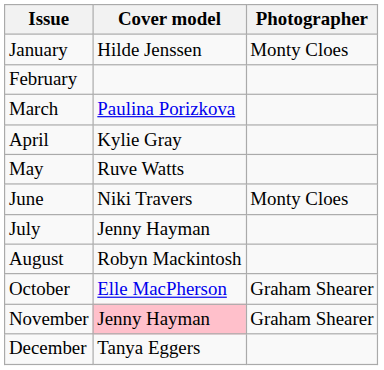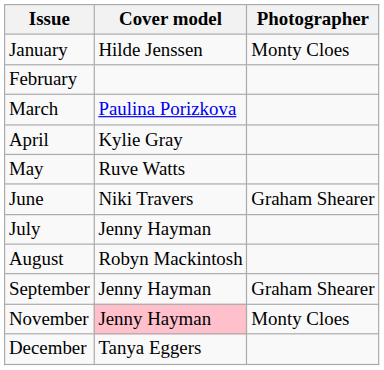 <table class="wikitable">
 <tr>
 <th>Issue</th>
 <th>Cover model</th>
 <th>Photographer</th>
 </tr>
 <tr>
 <td>January</td>
 <td>Hilde Jenssen</td>
 <td>Monty Cloes</td>
 </tr>
 <tr>
 <td>February</td>
 <td></td>
 <td></td>
 </tr>
 <tr>
 <td>March</td>
 <td><a href='#'>Paulina Porizkova</a></td>
 <td></td>
 </tr>
 <tr>
 <td>April</td>
 <td>Kylie Gray</td>
 <td></td>
 </tr>
 <tr>
 <td>May</td>
 <td>Ruve Watts</td>
 <td></td>
 </tr>
 <tr>
 <td>June</td>
 <td>Niki Travers</td>
-<td>Monty Cloes</td>
+<td>Graham Shearer</td>
 </tr>
 <tr>
 <td>July</td>
 <td>Jenny Hayman</td>
 <td></td>
 </tr>
 <tr>
 <td>August</td>
 <td>Robyn Mackintosh</td>
 <td></td>
 </tr>
 <tr>
-<td>October</td>
-<td><a href='#'>Elle MacPherson</a></td>
+<td>September</td>
+<td>Jenny Hayman</td>
 <td>Graham Shearer</td>
 </tr>
 <tr>
 <td>November</td>
 <td style="background: pink;">Jenny Hayman</td>
-<td>Graham Shearer</td>
+<td>Monty Cloes</td>
 </tr>
 <tr>
 <td>December</td>
 <td>Tanya Eggers</td>
 <td></td>
 </tr>
 </table>
